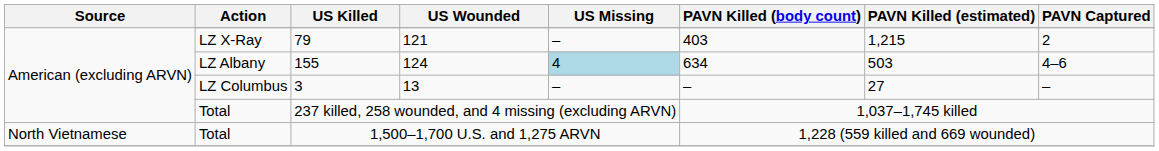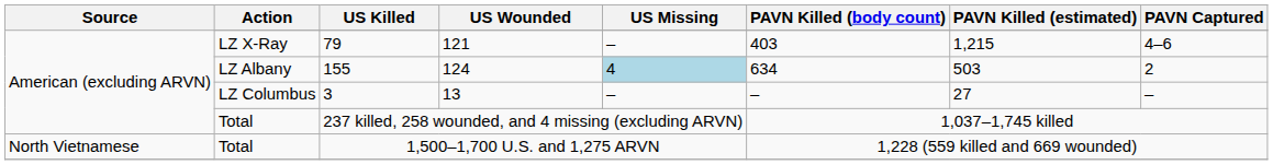 <table class="wikitable plainrowheaders">
 <tr>
 <th scope="col">Source</th>
 <th scope="col">Action</th>
 <th scope="col">US Killed</th>
 <th scope="col">US Wounded</th>
 <th scope="col">US Missing</th>
 <th scope="col">PAVN Killed (<a href='#'>body count</a>)</th>
 <th scope="col">PAVN Killed (estimated)</th>
 <th scope="col">PAVN Captured</th>
 </tr>
 <tr>
 <td rowspan = "5">American (excluding ARVN)</td>
 </tr>
 <tr>
 <td>LZ X-Ray</td>
 <td>79</td>
 <td>121</td>
 <td>–</td>
 <td>403</td>
 <td>1,215</td>
-<td>2</td>
+<td>4–6</td>
 </tr>
 <tr>
 <td>LZ Albany</td>
 <td>155</td>
 <td>124</td>
 <td style="background: lightblue;">4</td>
 <td>634</td>
 <td>503</td>
-<td>4–6</td>
+<td>2</td>
 </tr>
 <tr>
 <td>LZ Columbus</td>
 <td>3</td>
 <td>13</td>
 <td>–</td>
 <td>–</td>
 <td>27</td>
 <td>–</td>
 </tr>
 <tr>
 <td>Total</td>
 <td colspan="3" style="text-align: center;">237 killed, 258 wounded, and 4 missing (excluding ARVN)</td>
 <td colspan="3" style="text-align: center;">1,037–1,745 killed</td>
 </tr>
 <tr>
 <td>North Vietnamese</td>
 <td>Total</td>
 <td colspan="3" style="text-align: center;">1,500–1,700 U.S. and 1,275 ARVN</td>
 <td colspan="3" style="text-align: center;">1,228 (559 killed and 669 wounded)</td>
 </tr>
 <tr>
 </tr>
 </table>
